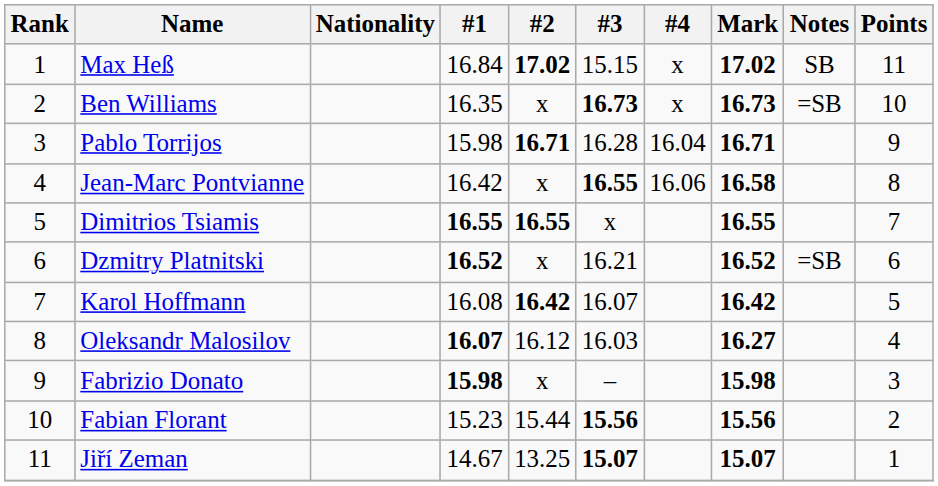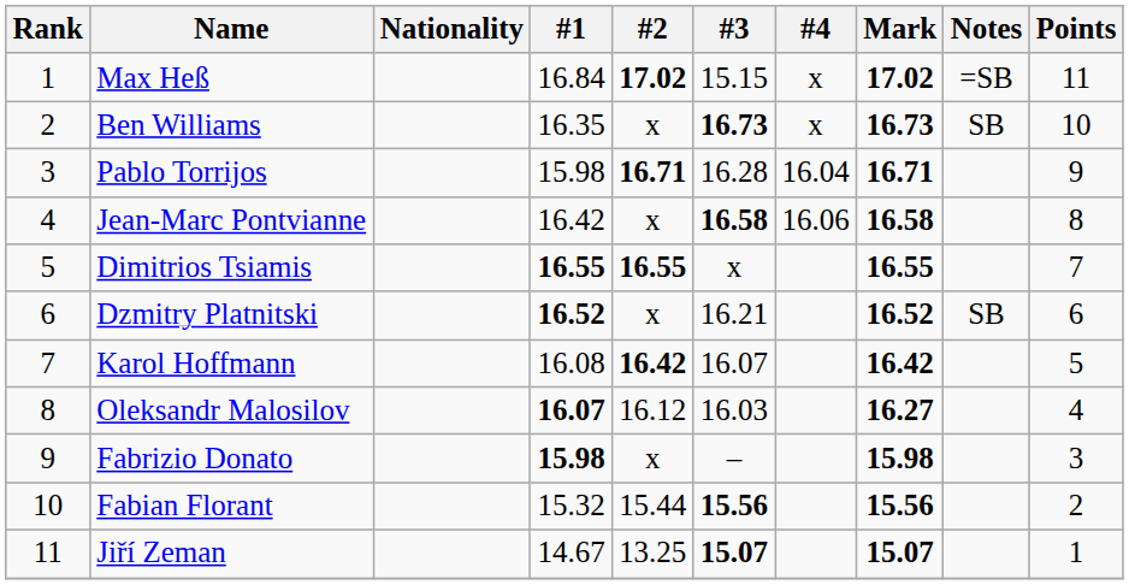 <table class="wikitable sortable" style="text-align:center">
 <tr>
 <th>Rank</th>
 <th>Name</th>
 <th>Nationality</th>
 <th>#1</th>
 <th>#2</th>
 <th>#3</th>
 <th>#4</th>
 <th>Mark</th>
 <th>Notes</th>
 <th>Points</th>
 </tr>
 <tr>
 <td>1</td>
 <td align=left><a href='#'>Max Heß</a></td>
 <td align=left></td>
 <td>16.84</td>
 <td><strong>17.02</strong></td>
 <td>15.15</td>
 <td>x</td>
 <td><strong>17.02</strong></td>
-<td>SB</td>
+<td>=SB</td>
 <td>11</td>
 </tr>
 <tr>
 <td>2</td>
 <td align=left><a href='#'>Ben Williams</a></td>
 <td align=left></td>
 <td>16.35</td>
 <td>x</td>
 <td><strong>16.73</strong></td>
 <td>x</td>
 <td><strong>16.73</strong></td>
-<td>=SB</td>
+<td>SB</td>
 <td>10</td>
 </tr>
 <tr>
 <td>3</td>
 <td align=left><a href='#'>Pablo Torrijos</a></td>
 <td align=left></td>
 <td>15.98</td>
 <td><strong>16.71</strong></td>
 <td>16.28</td>
 <td>16.04</td>
 <td><strong>16.71</strong></td>
 <td></td>
 <td>9</td>
 </tr>
 <tr>
 <td>4</td>
 <td align=left><a href='#'>Jean-Marc Pontvianne</a></td>
 <td align=left></td>
 <td>16.42</td>
 <td>x</td>
-<td><strong>16.55</strong></td>
+<td><strong>16.58</strong></td>
 <td>16.06</td>
 <td><strong>16.58</strong></td>
 <td></td>
 <td>8</td>
 </tr>
 <tr>
 <td>5</td>
 <td align=left><a href='#'>Dimitrios Tsiamis</a></td>
 <td align=left></td>
 <td><strong>16.55</strong></td>
 <td><strong>16.55</strong></td>
 <td>x</td>
 <td></td>
 <td><strong>16.55</strong></td>
 <td></td>
 <td>7</td>
 </tr>
 <tr>
 <td>6</td>
 <td align=left><a href='#'>Dzmitry Platnitski</a></td>
 <td align=left></td>
 <td><strong>16.52</strong></td>
 <td>x</td>
 <td>16.21</td>
 <td></td>
 <td><strong>16.52</strong></td>
-<td>=SB</td>
+<td>SB</td>
 <td>6</td>
 </tr>
 <tr>
 <td>7</td>
 <td align=left><a href='#'>Karol Hoffmann</a></td>
 <td align=left></td>
 <td>16.08</td>
 <td><strong>16.42</strong></td>
 <td>16.07</td>
 <td></td>
 <td><strong>16.42</strong></td>
 <td></td>
 <td>5</td>
 </tr>
 <tr>
 <td>8</td>
 <td align=left><a href='#'>Oleksandr Malosilov</a></td>
 <td align=left></td>
 <td><strong>16.07</strong></td>
 <td>16.12</td>
 <td>16.03</td>
 <td></td>
 <td><strong>16.27</strong></td>
 <td></td>
 <td>4</td>
 </tr>
 <tr>
 <td>9</td>
 <td align=left><a href='#'>Fabrizio Donato</a></td>
 <td align=left></td>
 <td><strong>15.98</strong></td>
 <td>x</td>
 <td>–</td>
 <td></td>
 <td><strong>15.98</strong></td>
 <td></td>
 <td>3</td>
 </tr>
 <tr>
 <td>10</td>
 <td align=left><a href='#'>Fabian Florant</a></td>
 <td align=left></td>
-<td>15.23</td>
+<td>15.32</td>
 <td>15.44</td>
 <td><strong>15.56</strong></td>
 <td></td>
 <td><strong>15.56</strong></td>
 <td></td>
 <td>2</td>
 </tr>
 <tr>
 <td>11</td>
 <td align=left><a href='#'>Jiří Zeman</a></td>
 <td align=left></td>
 <td>14.67</td>
 <td>13.25</td>
 <td><strong>15.07</strong></td>
 <td></td>
 <td><strong>15.07</strong></td>
 <td></td>
 <td>1</td>
 </tr>
 <tr>
 </tr>
 </table>
